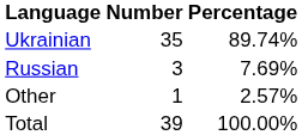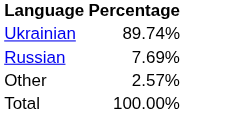 <table class="standard">
 <tr>
 <th>Language</th>
-<th>Number</th>
 <th>Percentage</th>
 </tr>
 <tr>
 <td><a href='#'>Ukrainian</a></td>
-<td align="right">35</td>
 <td align="right">89.74%</td>
 </tr>
 <tr>
 <td><a href='#'>Russian</a></td>
-<td align="right">3</td>
 <td align="right">7.69%</td>
 </tr>
 <tr>
 <td>Other</td>
-<td align="right">1</td>
 <td align="right">2.57%</td>
 </tr>
 <tr>
 <td>Total</td>
-<td align="right">39</td>
 <td align="right">100.00%</td>
 </tr>
 </table>
